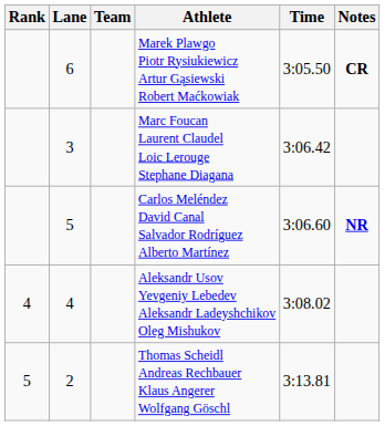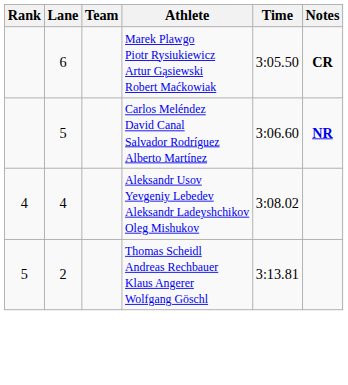 <table class="wikitable sortable" style="text-align:center">
 <tr>
 <th>Rank</th>
 <th>Lane</th>
 <th>Team</th>
 <th>Athlete</th>
 <th>Time</th>
 <th>Notes</th>
 </tr>
 <tr>
 <td></td>
 <td>6</td>
 <td align=left></td>
 <td align=left><small><a href='#'>Marek Plawgo</a><br><a href='#'>Piotr Rysiukiewicz</a><br><a href='#'>Artur Gąsiewski</a><br><a href='#'>Robert Maćkowiak</a></small></td>
 <td>3:05.50</td>
 <td><strong>CR</strong></td>
-</tr>
-<tr>
-<td></td>
-<td>3</td>
-<td align=left></td>
-<td align=left><small><a href='#'>Marc Foucan</a><br><a href='#'>Laurent Claudel</a><br><a href='#'>Loic Lerouge</a><br><a href='#'>Stephane Diagana</a></small></td>
-<td>3:06.42</td>
-<td></td>
 </tr>
 <tr>
 <td></td>
 <td>5</td>
 <td align=left></td>
 <td align=left><small><a href='#'>Carlos Meléndez</a><br><a href='#'>David Canal</a><br><a href='#'>Salvador Rodríguez</a><br><a href='#'>Alberto Martínez</a></small></td>
 <td>3:06.60</td>
 <td><strong><a href='#'>NR</a></strong></td>
 </tr>
 <tr>
 <td>4</td>
 <td>4</td>
 <td align=left></td>
 <td align=left><small><a href='#'>Aleksandr Usov</a><br><a href='#'>Yevgeniy Lebedev</a><br><a href='#'>Aleksandr Ladeyshchikov</a><br><a href='#'>Oleg Mishukov</a></small></td>
 <td>3:08.02</td>
 <td></td>
 </tr>
 <tr>
 <td>5</td>
 <td>2</td>
 <td align=left></td>
 <td align=left><small><a href='#'>Thomas Scheidl</a><br><a href='#'>Andreas Rechbauer</a><br><a href='#'>Klaus Angerer</a><br><a href='#'>Wolfgang Göschl</a></small></td>
 <td>3:13.81</td>
 <td></td>
 </tr>
 </table>
